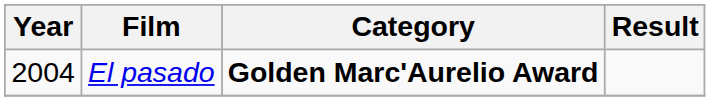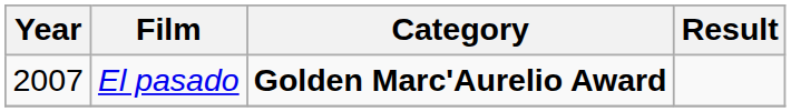 <table class="wikitable">
 <tr>
 <th>Year</th>
 <th>Film</th>
 <th>Category</th>
 <th>Result</th>
 </tr>
 <tr>
-<td>2004</td>
+<td>2007</td>
 <td><em><a href='#'>El pasado</a></em></td>
 <td><strong>Golden Marc'Aurelio Award</strong></td>
 <td></td>
 </tr>
 <tr>
 </tr>
 </table>
